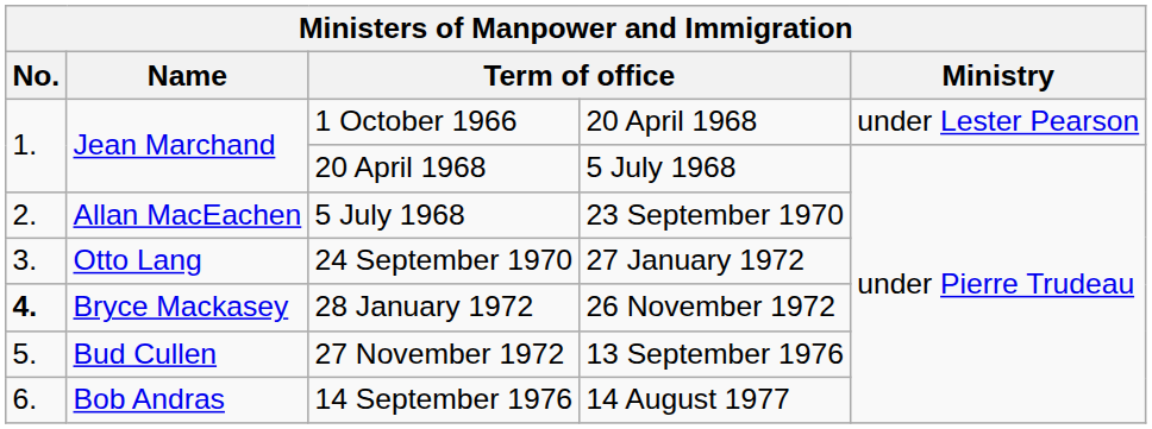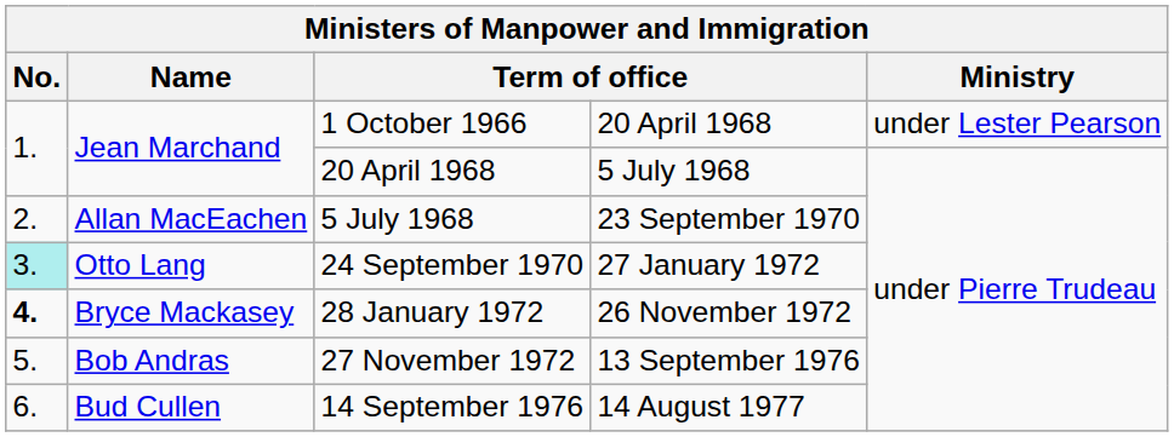 <table class="wikitable">
 <tr>
 <th colspan="5">Ministers of Manpower and Immigration</th>
 </tr>
 <tr>
 <th>No.</th>
 <th>Name</th>
 <th colspan="2">Term of office</th>
 <th>Ministry</th>
 </tr>
 <tr>
 <td rowspan="2">1.</td>
 <td rowspan="2"><a href='#'>Jean Marchand</a></td>
 <td>1 October 1966</td>
 <td>20 April 1968</td>
 <td>under <a href='#'>Lester Pearson</a></td>
 </tr>
 <tr>
 <td>20 April 1968</td>
 <td>5 July 1968</td>
 <td rowspan="6">under <a href='#'>Pierre Trudeau</a></td>
 </tr>
 <tr>
 <td>2.</td>
 <td><a href='#'>Allan MacEachen</a></td>
 <td>5 July 1968</td>
 <td>23 September 1970</td>
 </tr>
 <tr>
-<td>3.</td>
+<td style="background: paleturquoise;">3.</td>
 <td><a href='#'>Otto Lang</a></td>
 <td>24 September 1970</td>
 <td>27 January 1972</td>
 </tr>
 <tr>
 <td><strong>4.</strong></td>
 <td><a href='#'>Bryce Mackasey</a></td>
 <td>28 January 1972</td>
 <td>26 November 1972</td>
 </tr>
 <tr>
 <td>5.</td>
-<td><a href='#'>Bud Cullen</a></td>
+<td><a href='#'>Bob Andras</a></td>
 <td>27 November 1972</td>
 <td>13 September 1976</td>
 </tr>
 <tr>
 <td>6.</td>
-<td><a href='#'>Bob Andras</a></td>
+<td><a href='#'>Bud Cullen</a></td>
 <td>14 September 1976</td>
 <td>14 August 1977</td>
 </tr>
 </table>
